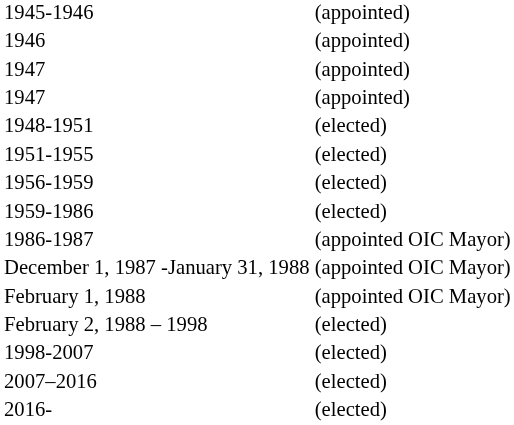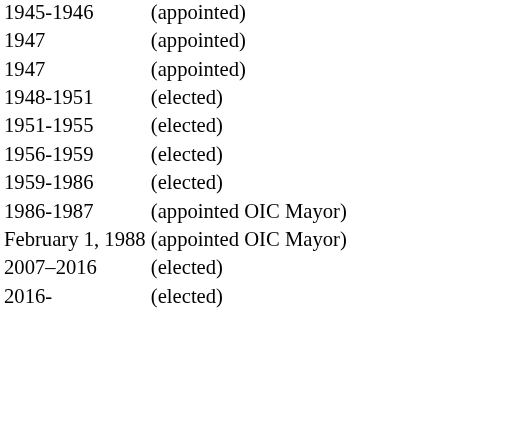 <table>
 <tr>
 <td></td>
 <td>1945-1946</td>
-<td>(appointed)</td>
-</tr>
-<tr>
-<td></td>
-<td>1946</td>
 <td>(appointed)</td>
 </tr>
 <tr>
 <td></td>
 <td>1947</td>
 <td>(appointed)</td>
 </tr>
 <tr>
 <td></td>
 <td>1947</td>
 <td>(appointed)</td>
 </tr>
 <tr>
 <td></td>
 <td>1948-1951</td>
 <td>(elected)</td>
 </tr>
 <tr>
 <td></td>
 <td>1951-1955</td>
 <td>(elected)</td>
 </tr>
 <tr>
 <td></td>
 <td>1956-1959</td>
 <td>(elected)</td>
 </tr>
 <tr>
 <td></td>
 <td>1959-1986</td>
 <td>(elected)</td>
 </tr>
 <tr>
 <td></td>
 <td>1986-1987</td>
 <td>(appointed OIC Mayor)</td>
 </tr>
 <tr>
 <td></td>
-<td>December 1, 1987 -January 31, 1988</td>
-<td>(appointed OIC Mayor)</td>
-</tr>
-<tr>
-<td></td>
 <td>February 1, 1988</td>
 <td>(appointed OIC Mayor)</td>
-</tr>
-<tr>
-<td></td>
-<td>February 2, 1988 – 1998</td>
-<td>(elected)</td>
-</tr>
-<tr>
-<td></td>
-<td>1998-2007</td>
-<td>(elected)</td>
 </tr>
 <tr>
 <td></td>
 <td>2007–2016</td>
 <td>(elected)</td>
 </tr>
 <tr>
 <td></td>
 <td>2016-</td>
 <td>(elected)</td>
 </tr>
 </table>
